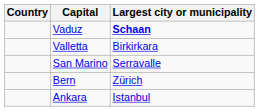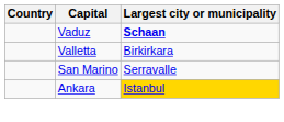 <table class="wikitable">
 <tr>
 <th>Country</th>
 <th>Capital</th>
 <th>Largest city or municipality</th>
 </tr>
 <tr>
 <td></td>
 <td><a href='#'>Vaduz</a></td>
 <td><strong><a href='#'>Schaan</a></strong></td>
 </tr>
 <tr>
 <td></td>
 <td><a href='#'>Valletta</a></td>
 <td><a href='#'>Birkirkara</a></td>
 </tr>
 <tr>
 <td></td>
 <td><a href='#'>San Marino</a></td>
 <td><a href='#'>Serravalle</a></td>
 </tr>
 <tr>
 <td></td>
-<td><a href='#'>Bern</a></td>
-<td><a href='#'>Zürich</a></td>
-</tr>
-<tr>
-<td></td>
 <td><a href='#'>Ankara</a></td>
-<td><a href='#'>Istanbul</a></td>
+<td style="background: gold;"><a href='#'>Istanbul</a></td>
 </tr>
 </table>
